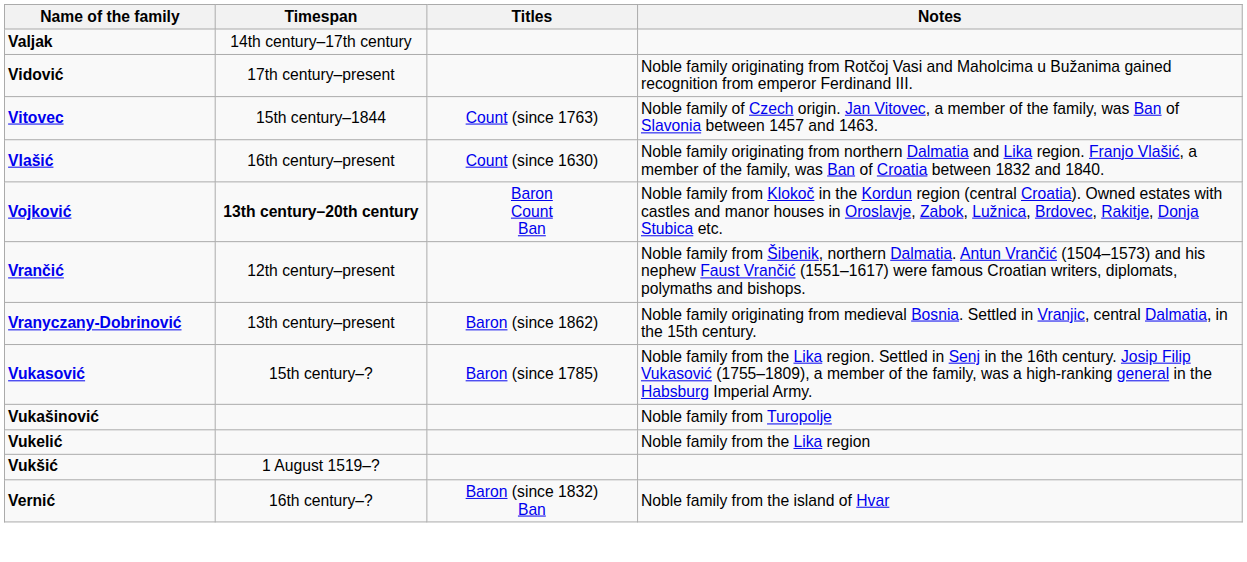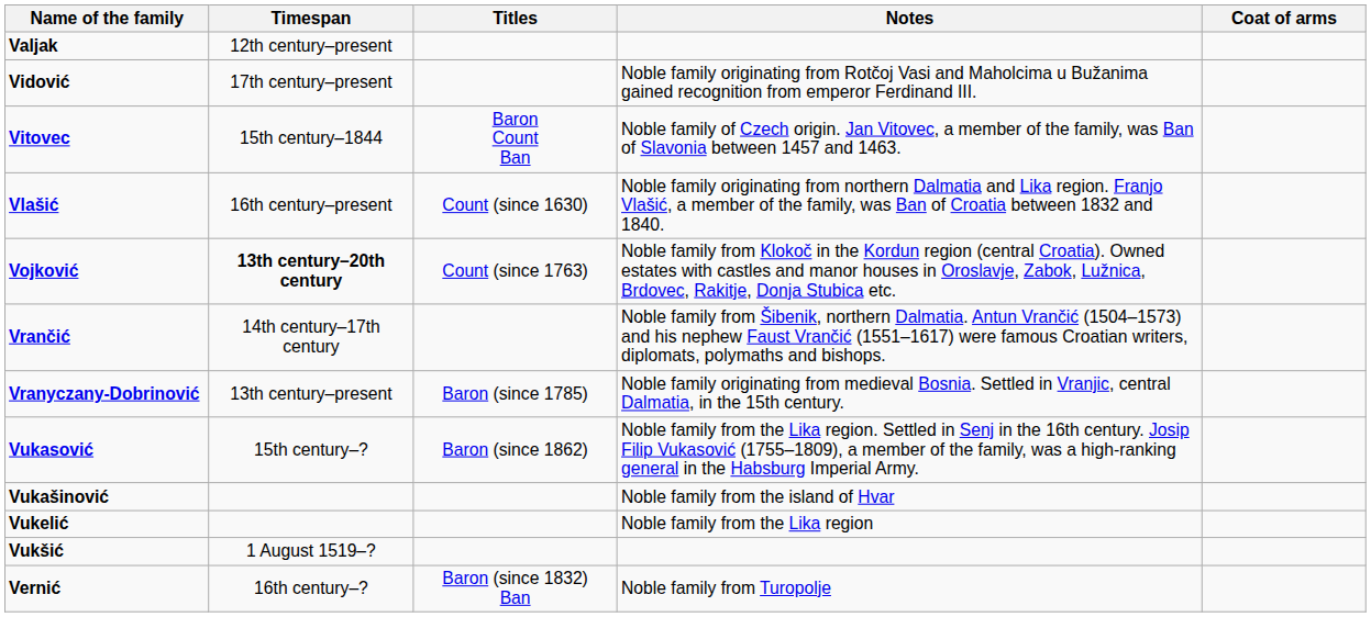 <table class="wikitable" style="text-align:center" width=100%>
 <tr>
 <th bgcolor="silver" ! width="15%">Name of the family</th>
 <th bgcolor="silver" ! width="15%">Timespan</th>
 <th bgcolor="silver" ! width="15%">Titles</th>
 <th bgcolor="silver" ! width="43%">Notes</th>
+<th bgcolor="silver" ! width="12%">Coat of arms</th>
 </tr>
 <tr>
 <td align="left"><strong>Valjak</strong></td>
-<td align="center">14th century–17th century</td>
+<td>12th century–present</td>
+<td></td>
 <td></td>
 <td></td>
 </tr>
 <tr>
 <td align="left"><strong>Vidović</strong></td>
 <td align="center">17th century–present</td>
 <td></td>
 <td align="left">Noble family originating from Rotčoj Vasi and Maholcima u Bužanima gained recognition from emperor Ferdinand III.</td>
+<td></td>
 </tr>
 <tr>
 <td align="left"><a href='#'><strong>Vitovec</strong></a></td>
 <td align="center">15th century–1844</td>
-<td align="center"><a href='#'>Count</a> (since 1763)</td>
+<td align="center"><a href='#'>Baron</a><br><a href='#'>Count</a><br><a href='#'>Ban</a></td>
 <td align="left">Noble family of <a href='#'>Czech</a> origin. <a href='#'>Jan Vitovec</a>, a member of the family, was <a href='#'>Ban</a> of <a href='#'>Slavonia</a> between 1457 and 1463.</td>
+<td align="center"></td>
 </tr>
 <tr>
 <td align="left"><a href='#'><strong>Vlašić</strong></a></td>
 <td align="center">16th century–present</td>
 <td align="center"><a href='#'>Count</a> (since 1630)</td>
 <td align="left">Noble family originating from northern <a href='#'>Dalmatia</a> and <a href='#'>Lika</a> region. <a href='#'>Franjo Vlašić</a>, a member of the family, was <a href='#'>Ban</a> of <a href='#'>Croatia</a> between 1832 and 1840.</td>
+<td align="center"></td>
 </tr>
 <tr>
 <td align="left"><a href='#'><strong>Vojković</strong></a></td>
 <td align="center"><strong>13th century–20th century</strong></td>
-<td align="center"><a href='#'>Baron</a><br><a href='#'>Count</a><br><a href='#'>Ban</a></td>
+<td align="center"><a href='#'>Count</a> (since 1763)</td>
 <td align="left">Noble family from <a href='#'>Klokoč</a> in the <a href='#'>Kordun</a> region (central <a href='#'>Croatia</a>). Owned estates with castles and manor houses in <a href='#'>Oroslavje</a>, <a href='#'>Zabok</a>, <a href='#'>Lužnica</a>, <a href='#'>Brdovec</a>, <a href='#'>Rakitje</a>, <a href='#'>Donja Stubica</a> etc.</td>
+<td align="center"></td>
 </tr>
 <tr>
 <td align="left"><a href='#'><strong>Vrančić</strong></a></td>
-<td>12th century–present</td>
+<td align="center">14th century–17th century</td>
 <td align="center"></td>
 <td align="left">Noble family from <a href='#'>Šibenik</a>, northern <a href='#'>Dalmatia</a>. <a href='#'>Antun Vrančić</a> (1504–1573) and his nephew <a href='#'>Faust Vrančić</a> (1551–1617) were famous Croatian writers, diplomats, polymaths and bishops.</td>
+<td align="center"></td>
 </tr>
 <tr>
 <td align="left"><a href='#'><strong>Vranyczany-Dobrinović</strong></a></td>
 <td align="center">13th century–present</td>
-<td align="center"><a href='#'>Baron</a> (since 1862)</td>
+<td align="center"><a href='#'>Baron</a> (since 1785)</td>
 <td align="left">Noble family originating from medieval <a href='#'>Bosnia</a>. Settled in <a href='#'>Vranjic</a>, central <a href='#'>Dalmatia</a>, in the 15th century.</td>
+<td align="center"></td>
 </tr>
 <tr>
 <td align="left"><a href='#'><strong>Vukasović</strong></a></td>
 <td align="center">15th century–?</td>
-<td align="center"><a href='#'>Baron</a> (since 1785)</td>
+<td align="center"><a href='#'>Baron</a> (since 1862)</td>
 <td align="left">Noble family from the <a href='#'>Lika</a> region. Settled in <a href='#'>Senj</a> in the 16th century. <a href='#'>Josip Filip Vukasović</a> (1755–1809), a member of the family, was a high-ranking <a href='#'>general</a> in the <a href='#'>Habsburg</a> Imperial Army.</td>
+<td align="center"></td>
 </tr>
 <tr>
 <td align="left"><strong>Vukašinović</strong></td>
 <td></td>
 <td></td>
-<td align="left">Noble family from <a href='#'>Turopolje</a></td>
+<td align="left">Noble family from the island of <a href='#'>Hvar</a></td>
+<td></td>
 </tr>
 <tr>
 <td align="left"><strong>Vukelić</strong></td>
 <td></td>
 <td></td>
 <td align="left">Noble family from the <a href='#'>Lika</a> region</td>
+<td></td>
 </tr>
 <tr>
 <td align="left"><strong>Vukšić</strong></td>
 <td>1 August 1519–?</td>
+<td></td>
 <td></td>
 <td></td>
 </tr>
 <tr>
 <td align="left"><strong>Vernić</strong></td>
 <td align="center">16th century–?</td>
 <td align="center"><a href='#'>Baron</a> (since 1832)<br><a href='#'>Ban</a></td>
-<td align="left">Noble family from the island of <a href='#'>Hvar</a></td>
+<td align="left">Noble family from <a href='#'>Turopolje</a></td>
+<td></td>
 </tr>
 </table>
